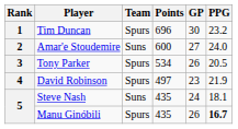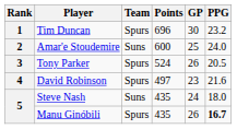 <table class="wikitable sortable">
 <tr>
 <th>Rank</th>
 <th>Player</th>
 <th>Team</th>
 <th>Points</th>
 <th>GP</th>
 <th>PPG</th>
 </tr>
 <tr>
 <th><strong>1</strong></th>
 <td><a href='#'>Tim Duncan</a></td>
 <td>Spurs</td>
 <td>696</td>
 <td>30</td>
 <td>23.2</td>
 </tr>
 <tr>
 <th><strong>2</strong></th>
 <td><a href='#'>Amar'e Stoudemire</a></td>
 <td>Suns</td>
 <td>600</td>
-<td>27</td>
+<td>25</td>
 <td>24.0</td>
 </tr>
 <tr>
 <th>3</th>
 <td><a href='#'>Tony Parker</a></td>
 <td>Spurs</td>
-<td>534</td>
+<td>524</td>
 <td>26</td>
 <td>20.5</td>
 </tr>
 <tr>
 <th>4</th>
 <td><a href='#'>David Robinson</a></td>
 <td>Spurs</td>
 <td>497</td>
 <td>23</td>
-<td>21.9</td>
+<td>21.6</td>
 </tr>
 <tr>
 <th rowspan="2">5</th>
 <td><a href='#'>Steve Nash</a></td>
 <td>Suns</td>
 <td>435</td>
 <td>24</td>
-<td>18.1</td>
+<td>18.0</td>
 </tr>
 <tr>
 <td><a href='#'>Manu Ginóbili</a></td>
 <td>Spurs</td>
 <td>435</td>
 <td>26</td>
 <td><strong>16.7</strong></td>
 </tr>
 </table>
